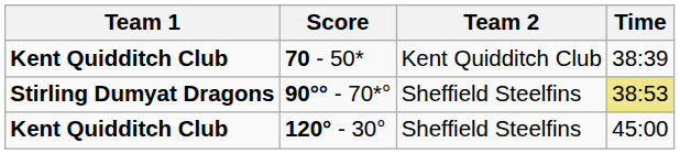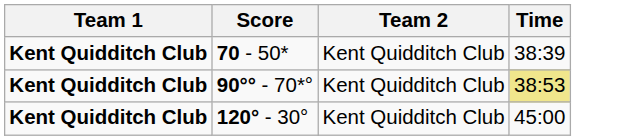 <table class="wikitable">
 <tr>
 <th>Team 1</th>
 <th>Score</th>
 <th>Team 2</th>
 <th>Time</th>
 </tr>
 <tr>
 <td><strong>Kent Quidditch Club</strong></td>
 <td><strong>70</strong> - 50*</td>
 <td>Kent Quidditch Club</td>
 <td>38:39</td>
 </tr>
 <tr>
-<td><strong>Stirling Dumyat Dragons</strong></td>
+<td><strong>Kent Quidditch Club</strong></td>
 <td><strong>90°°</strong> - 70*°</td>
-<td>Sheffield Steelfins</td>
+<td>Kent Quidditch Club</td>
 <td style="background: khaki;">38:53</td>
 </tr>
 <tr>
 <td><strong>Kent Quidditch Club</strong></td>
 <td><strong>120°</strong> - 30°</td>
-<td>Sheffield Steelfins</td>
+<td>Kent Quidditch Club</td>
 <td>45:00</td>
 </tr>
 </table>
